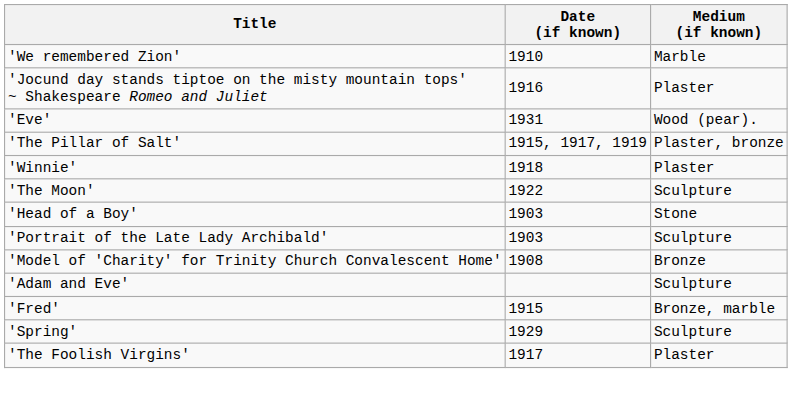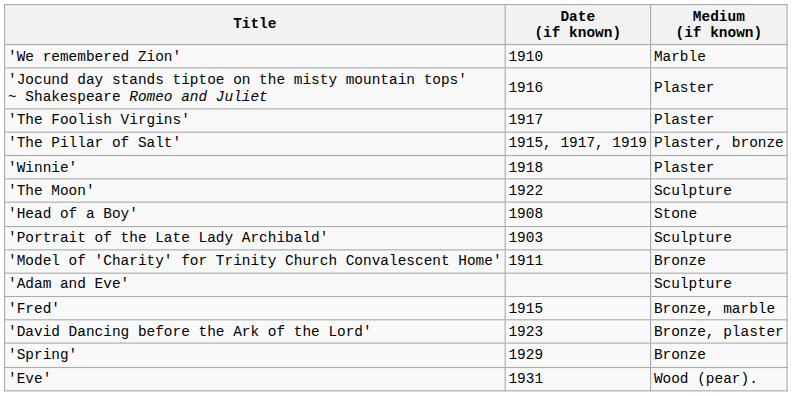 <table class="wikitable sortable">
 <tr>
 <th>Title</th>
 <th>Date<br>(if known)</th>
 <th>Medium<br>(if known)</th>
 </tr>
 <tr>
 <td>'We remembered Zion'</td>
 <td>1910</td>
 <td>Marble</td>
 </tr>
 <tr>
 <td>'Jocund day stands tiptoe on the misty mountain tops'<br>~ Shakespeare <em>Romeo and Juliet</em></td>
 <td>1916</td>
 <td>Plaster</td>
 </tr>
 <tr>
-<td>'Eve'</td>
-<td>1931</td>
-<td>Wood (pear).</td>
+<td>'The Foolish Virgins'</td>
+<td>1917</td>
+<td>Plaster</td>
 </tr>
 <tr>
 <td>'The Pillar of Salt'</td>
 <td>1915, 1917, 1919</td>
 <td>Plaster, bronze</td>
 </tr>
 <tr>
 <td>'Winnie'</td>
 <td>1918</td>
 <td>Plaster</td>
 </tr>
 <tr>
 <td>'The Moon'</td>
 <td>1922</td>
 <td>Sculpture</td>
 </tr>
 <tr>
 <td>'Head of a Boy'</td>
-<td>1903</td>
+<td>1908</td>
 <td>Stone</td>
 </tr>
 <tr>
 <td>'Portrait of the Late Lady Archibald'</td>
 <td>1903</td>
 <td>Sculpture</td>
 </tr>
 <tr>
 <td>'Model of 'Charity' for Trinity Church Convalescent Home'</td>
-<td>1908</td>
+<td>1911</td>
 <td>Bronze</td>
 </tr>
 <tr>
 <td>'Adam and Eve'</td>
 <td></td>
 <td>Sculpture</td>
 </tr>
 <tr>
 <td>'Fred'</td>
 <td>1915</td>
 <td>Bronze, marble</td>
 </tr>
 <tr>
+<td>'David Dancing before the Ark of the Lord'</td>
+<td>1923</td>
+<td>Bronze, plaster</td>
+</tr>
+<tr>
 <td>'Spring'</td>
 <td>1929</td>
-<td>Sculpture</td>
+<td>Bronze</td>
 </tr>
 <tr>
-<td>'The Foolish Virgins'</td>
-<td>1917</td>
-<td>Plaster</td>
+<td>'Eve'</td>
+<td>1931</td>
+<td>Wood (pear).</td>
 </tr>
 </table>
